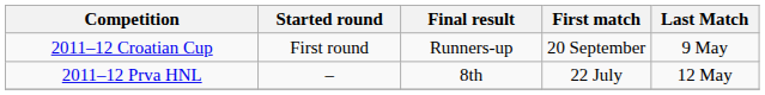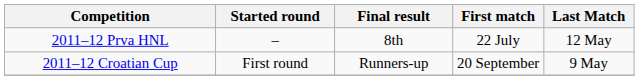 <table class="wikitable" style="text-align: center;">
 <tr>
 <th width="220">Competition</th>
 <th width="120">Started round</th>
 <th width="120">Final result</th>
 <th width="90">First match</th>
 <th width="90">Last Match</th>
 </tr>
 <tr>
+<td><a href='#'>2011–12 Prva HNL</a></td>
+<td>–</td>
+<td>8th</td>
+<td>22 July</td>
+<td>12 May</td>
+</tr>
+<tr>
 <td><a href='#'>2011–12 Croatian Cup</a></td>
 <td>First round</td>
 <td>Runners-up</td>
 <td>20 September</td>
 <td>9 May</td>
 </tr>
 <tr>
-<td><a href='#'>2011–12 Prva HNL</a></td>
-<td>–</td>
-<td>8th</td>
-<td>22 July</td>
-<td>12 May</td>
-</tr>
-<tr>
 </tr>
 </table>
